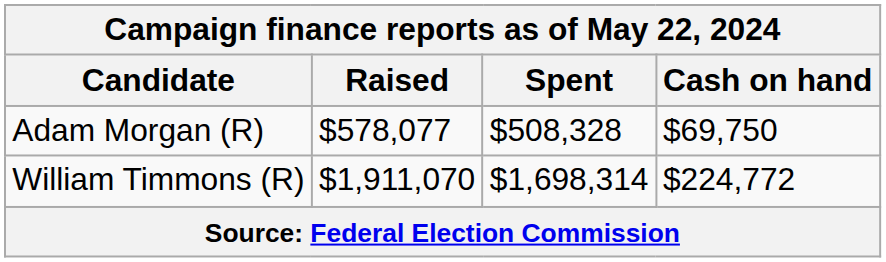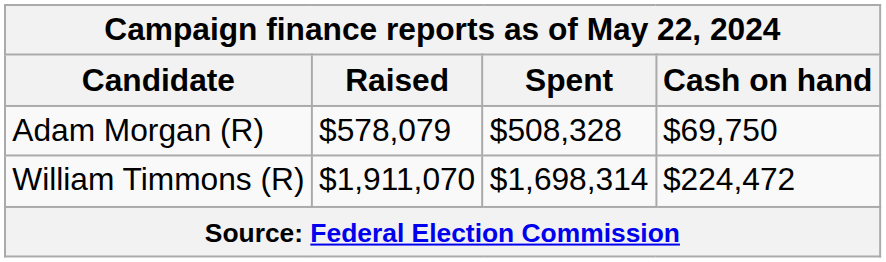 <table class="wikitable sortable">
 <tr>
 <th colspan=4>Campaign finance reports as of May 22, 2024</th>
 </tr>
 <tr style="text-align:center;">
 <th>Candidate</th>
 <th>Raised</th>
 <th>Spent</th>
 <th>Cash on hand</th>
 </tr>
 <tr>
 <td>Adam Morgan (R)</td>
-<td>$578,077</td>
+<td>$578,079</td>
 <td>$508,328</td>
 <td>$69,750</td>
 </tr>
 <tr>
 <td>William Timmons (R)</td>
 <td>$1,911,070</td>
 <td>$1,698,314</td>
-<td>$224,772</td>
+<td>$224,472</td>
 </tr>
 <tr>
 <th colspan="4"><small>Source: <a href='#'>Federal Election Commission</a></small></th>
 </tr>
 </table>
